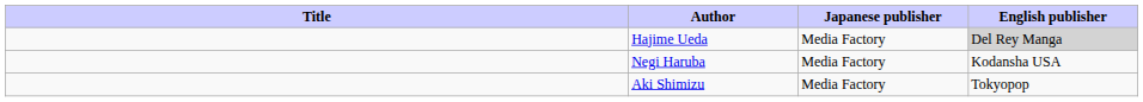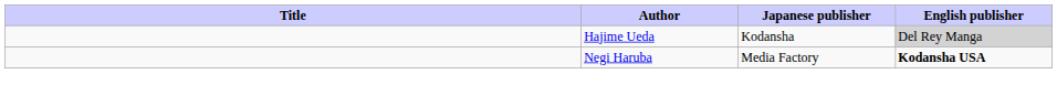 <table class="wikitable" style="width: 100%;">
 <tr>
 <th style="background: #ccf;">Title</th>
 <th style="background: #ccf; width: 15%;">Author</th>
 <th style="background: #ccf; width: 15%;">Japanese publisher</th>
 <th style="background: #ccf; width: 15%;">English publisher</th>
 </tr>
 <tr>
 <td></td>
 <td><a href='#'>Hajime Ueda</a></td>
-<td>Media Factory</td>
+<td>Kodansha</td>
 <td style="background: lightgrey;">Del Rey Manga</td>
 </tr>
 <tr>
 <td></td>
 <td><a href='#'>Negi Haruba</a></td>
 <td>Media Factory</td>
-<td>Kodansha USA</td>
-</tr>
-<tr>
-<td></td>
-<td><a href='#'>Aki Shimizu</a></td>
-<td>Media Factory</td>
-<td>Tokyopop</td>
+<td><strong>Kodansha USA</strong></td>
 </tr>
 </table>
